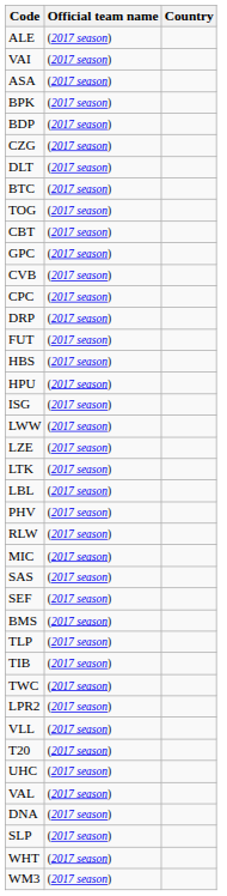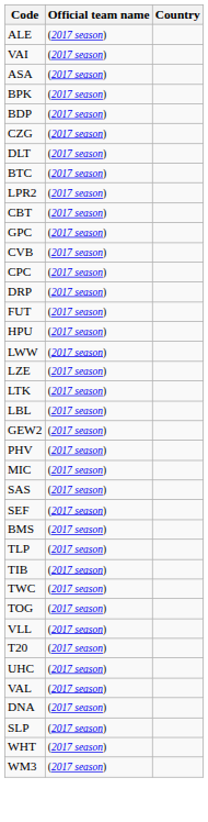 <table class="wikitable sortable">
 <tr>
 <th>Code</th>
 <th>Official team name</th>
 <th>Country</th>
 </tr>
 <tr>
 <td>ALE</td>
 <td> <small>(<em><a href='#'>2017 season</a></em>)</small></td>
 <td></td>
 </tr>
 <tr>
 <td>VAI</td>
 <td> <small>(<em><a href='#'>2017 season</a></em>)</small></td>
 <td></td>
 </tr>
 <tr>
 <td>ASA</td>
 <td> <small>(<em><a href='#'>2017 season</a></em>)</small></td>
 <td></td>
 </tr>
 <tr>
 <td>BPK</td>
 <td> <small>(<em><a href='#'>2017 season</a></em>)</small></td>
 <td></td>
 </tr>
 <tr>
 <td>BDP</td>
 <td> <small>(<em><a href='#'>2017 season</a></em>)</small></td>
 <td></td>
 </tr>
 <tr>
 <td>CZG</td>
 <td> <small>(<em><a href='#'>2017 season</a></em>)</small></td>
 <td></td>
 </tr>
 <tr>
 <td>DLT</td>
 <td> <small>(<em><a href='#'>2017 season</a></em>)</small></td>
 <td></td>
 </tr>
 <tr>
 <td>BTC</td>
 <td> <small>(<em><a href='#'>2017 season</a></em>)</small></td>
 <td></td>
 </tr>
 <tr>
-<td>TOG</td>
+<td>LPR2</td>
 <td> <small>(<em><a href='#'>2017 season</a></em>)</small></td>
 <td></td>
 </tr>
 <tr>
 <td>CBT</td>
 <td> <small>(<em><a href='#'>2017 season</a></em>)</small></td>
 <td></td>
 </tr>
 <tr>
 <td>GPC</td>
 <td> <small>(<em><a href='#'>2017 season</a></em>)</small></td>
 <td></td>
 </tr>
 <tr>
 <td>CVB</td>
 <td> <small>(<em><a href='#'>2017 season</a></em>)</small></td>
 <td></td>
 </tr>
 <tr>
 <td>CPC</td>
 <td> <small>(<em><a href='#'>2017 season</a></em>)</small></td>
 <td></td>
 </tr>
 <tr>
 <td>DRP</td>
 <td> <small>(<em><a href='#'>2017 season</a></em>)</small></td>
 <td></td>
 </tr>
 <tr>
 <td>FUT</td>
 <td> <small>(<em><a href='#'>2017 season</a></em>)</small></td>
 <td></td>
 </tr>
 <tr>
-<td>HBS</td>
-<td> <small>(<em><a href='#'>2017 season</a></em>)</small></td>
-<td></td>
-</tr>
-<tr>
 <td>HPU</td>
-<td> <small>(<em><a href='#'>2017 season</a></em>)</small></td>
-<td></td>
-</tr>
-<tr>
-<td>ISG</td>
 <td> <small>(<em><a href='#'>2017 season</a></em>)</small></td>
 <td></td>
 </tr>
 <tr>
 <td>LWW</td>
 <td> <small>(<em><a href='#'>2017 season</a></em>)</small></td>
 <td></td>
 </tr>
 <tr>
 <td>LZE</td>
 <td> <small>(<em><a href='#'>2017 season</a></em>)</small></td>
 <td></td>
 </tr>
 <tr>
 <td>LTK</td>
 <td> <small>(<em><a href='#'>2017 season</a></em>)</small></td>
 <td></td>
 </tr>
 <tr>
 <td>LBL</td>
 <td> <small>(<em><a href='#'>2017 season</a></em>)</small></td>
 <td></td>
 </tr>
 <tr>
-<td>PHV</td>
+<td>GEW2</td>
 <td> <small>(<em><a href='#'>2017 season</a></em>)</small></td>
 <td></td>
 </tr>
 <tr>
-<td>RLW</td>
+<td>PHV</td>
 <td> <small>(<em><a href='#'>2017 season</a></em>)</small></td>
 <td></td>
 </tr>
 <tr>
 <td>MIC</td>
 <td> <small>(<em><a href='#'>2017 season</a></em>)</small></td>
 <td></td>
 </tr>
 <tr>
 <td>SAS</td>
 <td> <small>(<em><a href='#'>2017 season</a></em>)</small></td>
 <td></td>
 </tr>
 <tr>
 <td>SEF</td>
 <td> <small>(<em><a href='#'>2017 season</a></em>)</small></td>
 <td></td>
 </tr>
 <tr>
 <td>BMS</td>
 <td> <small>(<em><a href='#'>2017 season</a></em>)</small></td>
 <td></td>
 </tr>
 <tr>
 <td>TLP</td>
 <td> <small>(<em><a href='#'>2017 season</a></em>)</small></td>
 <td></td>
 </tr>
 <tr>
 <td>TIB</td>
 <td> <small>(<em><a href='#'>2017 season</a></em>)</small></td>
 <td></td>
 </tr>
 <tr>
 <td>TWC</td>
 <td> <small>(<em><a href='#'>2017 season</a></em>)</small></td>
 <td></td>
 </tr>
 <tr>
-<td>LPR2</td>
+<td>TOG</td>
 <td> <small>(<em><a href='#'>2017 season</a></em>)</small></td>
 <td></td>
 </tr>
 <tr>
 <td>VLL</td>
 <td> <small>(<em><a href='#'>2017 season</a></em>)</small></td>
 <td></td>
 </tr>
 <tr>
 <td>T20</td>
 <td> <small>(<em><a href='#'>2017 season</a></em>)</small></td>
 <td></td>
 </tr>
 <tr>
 <td>UHC</td>
 <td> <small>(<em><a href='#'>2017 season</a></em>)</small></td>
 <td></td>
 </tr>
 <tr>
 <td>VAL</td>
 <td> <small>(<em><a href='#'>2017 season</a></em>)</small></td>
 <td></td>
 </tr>
 <tr>
 <td>DNA</td>
 <td> <small>(<em><a href='#'>2017 season</a></em>)</small></td>
 <td></td>
 </tr>
 <tr>
 <td>SLP</td>
 <td> <small>(<em><a href='#'>2017 season</a></em>)</small></td>
 <td></td>
 </tr>
 <tr>
 <td>WHT</td>
 <td> <small>(<em><a href='#'>2017 season</a></em>)</small></td>
 <td></td>
 </tr>
 <tr>
 <td>WM3</td>
 <td> <small>(<em><a href='#'>2017 season</a></em>)</small></td>
 <td></td>
 </tr>
 </table>
